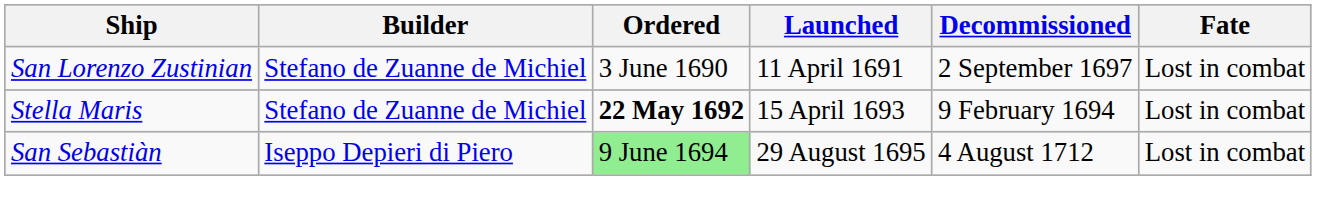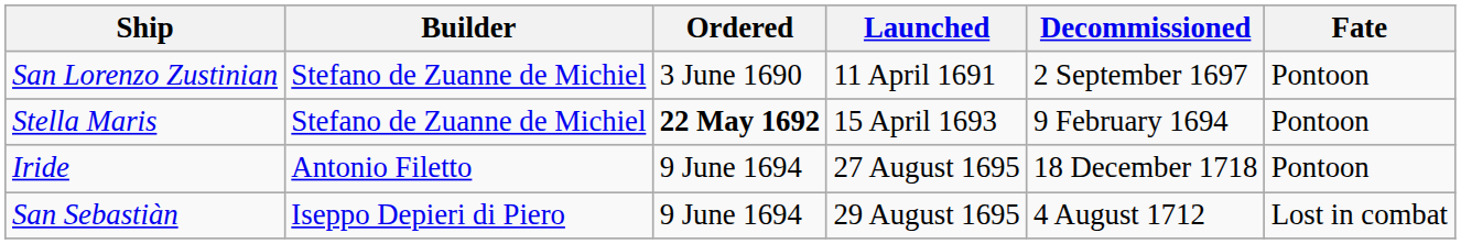 <table class="wikitable">
 <tr>
 <th align = center>Ship</th>
 <th align = center>Builder</th>
 <th align = center>Ordered</th>
 <th align = center><a href='#'>Launched</a></th>
 <th align = center><a href='#'>Decommissioned</a></th>
 <th align = center>Fate</th>
 </tr>
 <tr>
 <td><a href='#'><em>San Lorenzo Zustinian</em></a></td>
 <td><a href='#'>Stefano de Zuanne de Michiel</a></td>
 <td>3 June 1690</td>
 <td>11 April 1691</td>
 <td>2 September 1697</td>
-<td>Lost in combat</td>
+<td>Pontoon</td>
 </tr>
 <tr>
 <td><a href='#'><em>Stella Maris</em></a></td>
 <td><a href='#'>Stefano de Zuanne de Michiel</a></td>
 <td><strong>22 May 1692</strong></td>
 <td>15 April 1693</td>
 <td>9 February 1694</td>
-<td>Lost in combat</td>
+<td>Pontoon</td>
+</tr>
+<tr>
+<td><a href='#'><em>Iride</em></a></td>
+<td><a href='#'>Antonio Filetto</a></td>
+<td>9 June 1694</td>
+<td>27 August 1695</td>
+<td>18 December 1718</td>
+<td>Pontoon</td>
 </tr>
 <tr>
 <td><a href='#'><em>San Sebastiàn</em></a></td>
 <td><a href='#'>Iseppo Depieri di Piero</a></td>
-<td style="background: lightgreen;">9 June 1694</td>
+<td>9 June 1694</td>
 <td>29 August 1695</td>
 <td>4 August 1712</td>
 <td>Lost in combat</td>
 </tr>
 </table>
